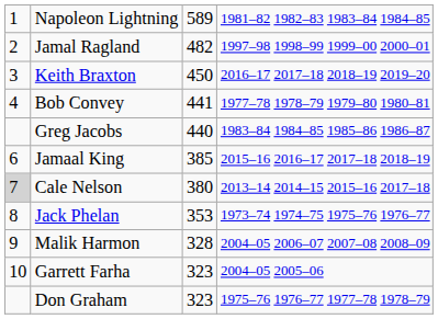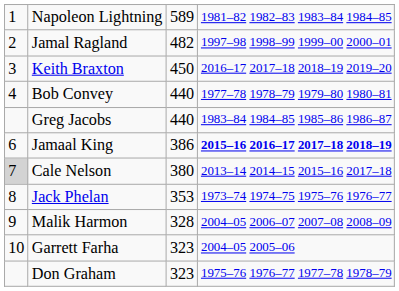 <table class="wikitable">
 <tr>
 </tr>
 <tr>
 <td>1</td>
 <td>Napoleon Lightning</td>
 <td>589</td>
 <td style="font-size:80%;"><a href='#'>1981–82</a> <a href='#'>1982–83</a> <a href='#'>1983–84</a> <a href='#'>1984–85</a></td>
 </tr>
 <tr>
 <td>2</td>
 <td>Jamal Ragland</td>
 <td>482</td>
 <td style="font-size:80%;"><a href='#'>1997–98</a> <a href='#'>1998–99</a> <a href='#'>1999–00</a> <a href='#'>2000–01</a></td>
 </tr>
 <tr>
 <td>3</td>
 <td><a href='#'>Keith Braxton</a></td>
 <td>450</td>
 <td style="font-size:80%;"><a href='#'>2016–17</a> <a href='#'>2017–18</a> <a href='#'>2018–19</a> <a href='#'>2019–20</a></td>
 </tr>
 <tr>
 <td>4</td>
 <td>Bob Convey</td>
-<td>441</td>
+<td>440</td>
 <td style="font-size:80%;"><a href='#'>1977–78</a> <a href='#'>1978–79</a> <a href='#'>1979–80</a> <a href='#'>1980–81</a></td>
 </tr>
 <tr>
 <td></td>
 <td>Greg Jacobs</td>
 <td>440</td>
 <td style="font-size:80%;"><a href='#'>1983–84</a> <a href='#'>1984–85</a> <a href='#'>1985–86</a> <a href='#'>1986–87</a></td>
 </tr>
 <tr>
 <td>6</td>
 <td>Jamaal King</td>
-<td>385</td>
-<td style="font-size:80%;"><a href='#'>2015–16</a> <a href='#'>2016–17</a> <a href='#'>2017–18</a> <a href='#'>2018–19</a></td>
+<td>386</td>
+<td style="font-size:80%;"><strong><a href='#'>2015–16</a> <a href='#'>2016–17</a> <a href='#'>2017–18</a> <a href='#'>2018–19</a></strong></td>
 </tr>
 <tr>
 <td style="background: lightgrey;">7</td>
 <td>Cale Nelson</td>
 <td>380</td>
 <td style="font-size:80%;"><a href='#'>2013–14</a> <a href='#'>2014–15</a> <a href='#'>2015–16</a> <a href='#'>2017–18</a></td>
 </tr>
 <tr>
 <td>8</td>
 <td><a href='#'>Jack Phelan</a></td>
 <td>353</td>
 <td style="font-size:80%;"><a href='#'>1973–74</a> <a href='#'>1974–75</a> <a href='#'>1975–76</a> <a href='#'>1976–77</a></td>
 </tr>
 <tr>
 <td>9</td>
 <td>Malik Harmon</td>
 <td>328</td>
 <td style="font-size:80%;"><a href='#'>2004–05</a> <a href='#'>2006–07</a> <a href='#'>2007–08</a> <a href='#'>2008–09</a></td>
 </tr>
 <tr>
 <td>10</td>
 <td>Garrett Farha</td>
 <td>323</td>
 <td style="font-size:80%;"><a href='#'>2004–05</a> <a href='#'>2005–06</a></td>
 </tr>
 <tr>
 <td></td>
 <td>Don Graham</td>
 <td>323</td>
 <td style="font-size:80%;"><a href='#'>1975–76</a> <a href='#'>1976–77</a> <a href='#'>1977–78</a> <a href='#'>1978–79</a></td>
 </tr>
 </table>
